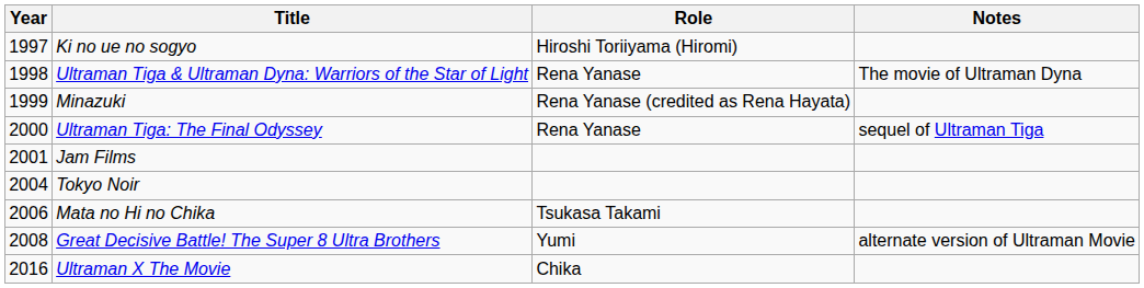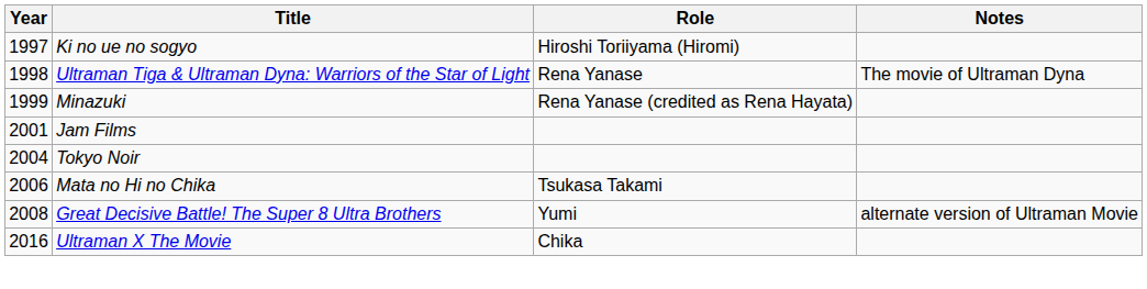 <table class="wikitable sortable">
 <tr>
 <th>Year</th>
 <th>Title</th>
 <th>Role</th>
 <th class="unsortable">Notes</th>
 </tr>
 <tr>
 <td>1997</td>
 <td><em>Ki no ue no sogyo</em></td>
 <td>Hiroshi Toriiyama (Hiromi)</td>
 <td></td>
 </tr>
 <tr>
 <td>1998</td>
 <td><em><a href='#'>Ultraman Tiga & Ultraman Dyna: Warriors of the Star of Light</a></em></td>
 <td>Rena Yanase</td>
 <td>The movie of Ultraman Dyna</td>
 </tr>
 <tr>
 <td>1999</td>
 <td><em>Minazuki</em></td>
 <td>Rena Yanase (credited as Rena Hayata)</td>
 <td></td>
-</tr>
-<tr>
-<td>2000</td>
-<td><em><a href='#'>Ultraman Tiga: The Final Odyssey</a></em></td>
-<td>Rena Yanase</td>
-<td>sequel of <a href='#'>Ultraman Tiga</a></td>
 </tr>
 <tr>
 <td>2001</td>
 <td><em>Jam Films</em></td>
 <td></td>
 <td></td>
 </tr>
 <tr>
 <td>2004</td>
 <td><em>Tokyo Noir</em></td>
 <td></td>
 <td></td>
 </tr>
 <tr>
 <td>2006</td>
 <td><em>Mata no Hi no Chika</em></td>
 <td>Tsukasa Takami</td>
 <td></td>
 </tr>
 <tr>
 <td>2008</td>
 <td><em><a href='#'>Great Decisive Battle! The Super 8 Ultra Brothers</a></em></td>
 <td>Yumi</td>
 <td>alternate version of Ultraman Movie</td>
 </tr>
 <tr>
 <td>2016</td>
 <td><em><a href='#'>Ultraman X The Movie</a></em></td>
 <td>Chika</td>
 <td></td>
 </tr>
 </table>
